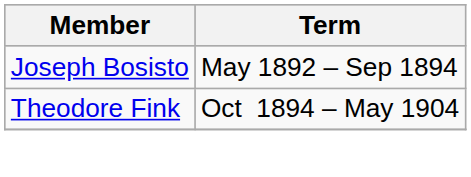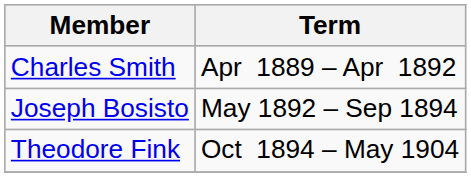 <table class="wikitable">
 <tr>
 <th>Member</th>
 <th>Term</th>
+</tr>
+<tr>
+<td><a href='#'>Charles Smith</a></td>
+<td>Apr  1889 – Apr  1892</td>
 </tr>
 <tr>
 <td><a href='#'>Joseph Bosisto</a></td>
 <td>May 1892 – Sep 1894</td>
 </tr>
 <tr>
 <td><a href='#'>Theodore Fink</a></td>
 <td>Oct  1894 – May 1904</td>
 </tr>
 <tr>
 </tr>
 </table>
